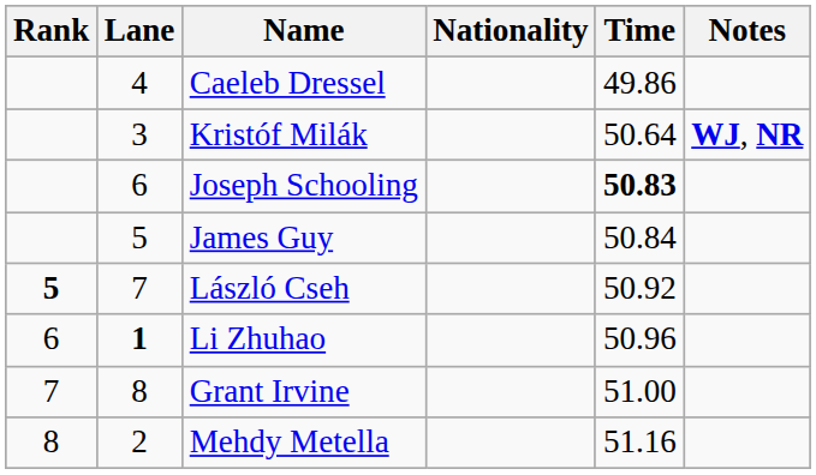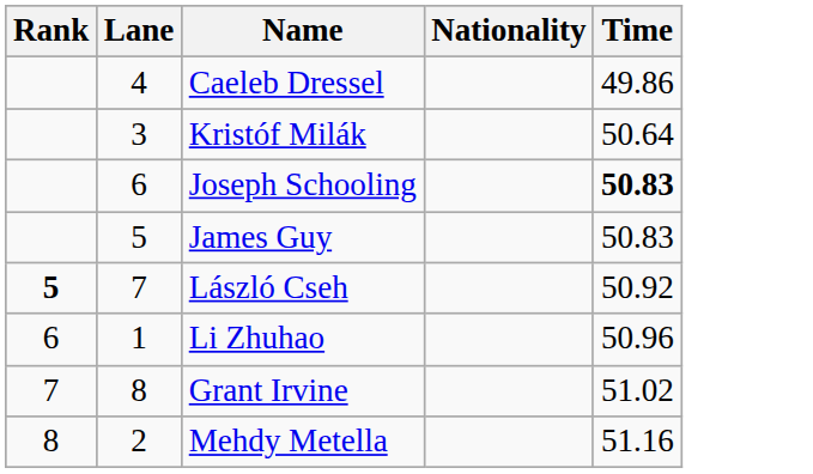 <table class="wikitable sortable" style="text-align:center">
 <tr>
 <th>Rank</th>
 <th>Lane</th>
 <th>Name</th>
 <th>Nationality</th>
 <th>Time</th>
-<th>Notes</th>
 </tr>
 <tr>
 <td></td>
 <td>4</td>
 <td align=left><a href='#'>Caeleb Dressel</a></td>
 <td align=left></td>
 <td>49.86</td>
-<td></td>
 </tr>
 <tr>
 <td></td>
 <td>3</td>
 <td align=left><a href='#'>Kristóf Milák</a></td>
 <td align=left></td>
 <td>50.64</td>
-<td><strong><a href='#'>WJ</a></strong>, <strong><a href='#'>NR</a></strong></td>
 </tr>
 <tr>
 <td></td>
 <td>6</td>
 <td align=left><a href='#'>Joseph Schooling</a></td>
 <td align=left></td>
 <td><strong>50.83</strong></td>
-<td></td>
 </tr>
 <tr>
 <td></td>
 <td>5</td>
 <td align=left><a href='#'>James Guy</a></td>
 <td align=left></td>
-<td>50.84</td>
-<td></td>
+<td>50.83</td>
 </tr>
 <tr>
 <td><strong>5</strong></td>
 <td>7</td>
 <td align=left><a href='#'>László Cseh</a></td>
 <td align=left></td>
 <td>50.92</td>
-<td></td>
 </tr>
 <tr>
 <td>6</td>
-<td><strong>1</strong></td>
+<td>1</td>
 <td align=left><a href='#'>Li Zhuhao</a></td>
 <td align=left></td>
 <td>50.96</td>
-<td></td>
 </tr>
 <tr>
 <td>7</td>
 <td>8</td>
 <td align=left><a href='#'>Grant Irvine</a></td>
 <td align=left></td>
-<td>51.00</td>
-<td></td>
+<td>51.02</td>
 </tr>
 <tr>
 <td>8</td>
 <td>2</td>
 <td align=left><a href='#'>Mehdy Metella</a></td>
 <td align=left></td>
 <td>51.16</td>
-<td></td>
 </tr>
 </table>
